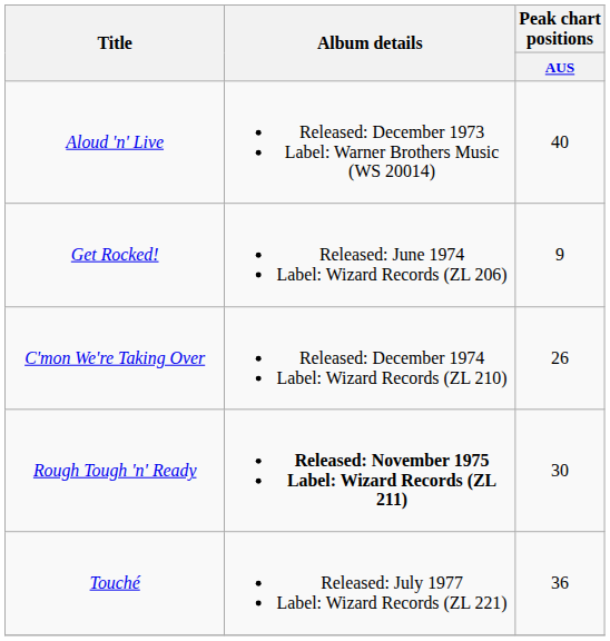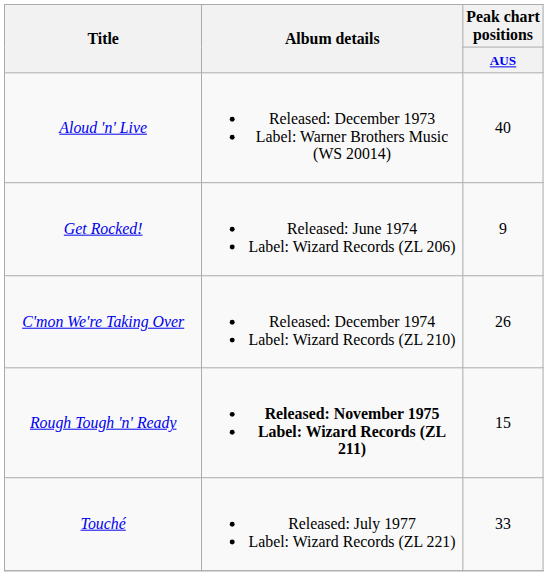 <table class="wikitable plainrowheaders" style="text-align:center;" border="1">
 <tr>
 <th scope="col" rowspan="2" style="width:12em;">Title</th>
 <th scope="col" rowspan="2" style="width:16em;">Album details</th>
 <th scope="col" colspan="1">Peak chart<br>positions</th>
 </tr>
 <tr>
 <th scope="col" style="text-align:center;"><small><a href='#'>AUS</a><br></small></th>
 </tr>
 <tr>
 <td><em><a href='#'>Aloud 'n' Live</a></em></td>
 <td><br><ul><li>Released: December 1973</li><li>Label: Warner Brothers Music (WS 20014)</li></ul></td>
 <td align="center">40</td>
 </tr>
 <tr>
 <td><em><a href='#'>Get Rocked!</a></em></td>
 <td><br><ul><li>Released: June 1974</li><li>Label: Wizard Records (ZL 206)</li></ul></td>
 <td align="center">9</td>
 </tr>
 <tr>
 <td><em><a href='#'>C'mon We're Taking Over</a></em></td>
 <td><br><ul><li>Released: December 1974</li><li>Label: Wizard Records (ZL 210)</li></ul></td>
 <td align="center">26</td>
 </tr>
 <tr>
 <td><em><a href='#'>Rough Tough 'n' Ready</a></em></td>
 <td><strong><br><ul><li>Released: November 1975</li><li>Label: Wizard Records (ZL 211)</li></ul></strong></td>
-<td align="center">30</td>
+<td align="center">15</td>
 </tr>
 <tr>
 <td><em><a href='#'>Touché</a></em></td>
 <td><br><ul><li>Released: July 1977</li><li>Label: Wizard Records (ZL 221)</li></ul></td>
-<td align="center">36</td>
+<td align="center">33</td>
 </tr>
 <tr>
 </tr>
 </table>
